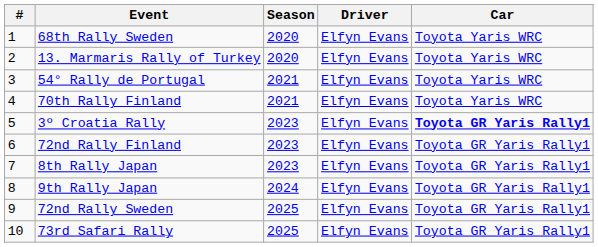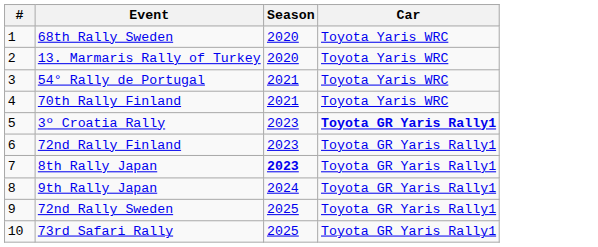 <table class="wikitable">
 <tr>
 <th> # </th>
 <th>Event</th>
 <th>Season</th>
-<th>Driver</th>
 <th>Car</th>
 </tr>
 <tr>
 <td>1</td>
 <td> <a href='#'>68th Rally Sweden</a></td>
 <td><a href='#'>2020</a></td>
-<td> <a href='#'>Elfyn Evans</a></td>
 <td><a href='#'>Toyota Yaris WRC</a></td>
 </tr>
 <tr>
 <td>2</td>
 <td> <a href='#'>13. Marmaris Rally of Turkey</a></td>
 <td><a href='#'>2020</a></td>
-<td> <a href='#'>Elfyn Evans</a></td>
 <td><a href='#'>Toyota Yaris WRC</a></td>
 </tr>
 <tr>
 <td>3</td>
 <td> <a href='#'>54° Rally de Portugal</a></td>
 <td><a href='#'>2021</a></td>
-<td> <a href='#'>Elfyn Evans</a></td>
 <td><a href='#'>Toyota Yaris WRC</a></td>
 </tr>
 <tr>
 <td>4</td>
 <td> <a href='#'>70th Rally Finland</a></td>
 <td><a href='#'>2021</a></td>
-<td> <a href='#'>Elfyn Evans</a></td>
 <td><a href='#'>Toyota Yaris WRC</a></td>
 </tr>
 <tr>
 <td>5</td>
 <td> <a href='#'>3º Croatia Rally</a></td>
 <td><a href='#'>2023</a></td>
-<td> <a href='#'>Elfyn Evans</a></td>
 <td><strong><a href='#'>Toyota GR Yaris Rally1</a></strong></td>
 </tr>
 <tr>
 <td>6</td>
 <td> <a href='#'>72nd Rally Finland</a></td>
 <td><a href='#'>2023</a></td>
-<td> <a href='#'>Elfyn Evans</a></td>
 <td><a href='#'>Toyota GR Yaris Rally1</a></td>
 </tr>
 <tr>
 <td>7</td>
 <td> <a href='#'>8th Rally Japan</a></td>
-<td><a href='#'>2023</a></td>
-<td> <a href='#'>Elfyn Evans</a></td>
+<td><strong><a href='#'>2023</a></strong></td>
 <td><a href='#'>Toyota GR Yaris Rally1</a></td>
 </tr>
 <tr>
 <td>8</td>
 <td> <a href='#'>9th Rally Japan</a></td>
 <td><a href='#'>2024</a></td>
-<td> <a href='#'>Elfyn Evans</a></td>
 <td><a href='#'>Toyota GR Yaris Rally1</a></td>
 </tr>
 <tr>
 <td>9</td>
 <td> <a href='#'>72nd Rally Sweden</a></td>
 <td><a href='#'>2025</a></td>
-<td> <a href='#'>Elfyn Evans</a></td>
 <td><a href='#'>Toyota GR Yaris Rally1</a></td>
 </tr>
 <tr>
 <td>10</td>
 <td> <a href='#'>73rd Safari Rally</a></td>
 <td><a href='#'>2025</a></td>
-<td> <a href='#'>Elfyn Evans</a></td>
 <td><a href='#'>Toyota GR Yaris Rally1</a></td>
 </tr>
 </table>
